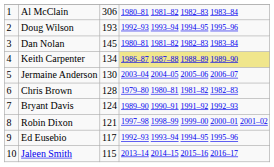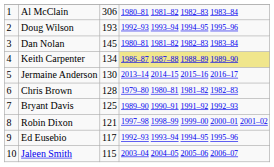 <table class="wikitable">
 <tr>
 </tr>
 <tr>
 <td>1</td>
 <td>Al McClain</td>
 <td>306</td>
 <td style="font-size:80%;"><a href='#'>1980–81</a> <a href='#'>1981–82</a> <a href='#'>1982–83</a> <a href='#'>1983–84</a></td>
 </tr>
 <tr>
 <td>2</td>
 <td>Doug Wilson</td>
 <td>193</td>
 <td style="font-size:80%;"><a href='#'>1992–93</a> <a href='#'>1993–94</a> <a href='#'>1994–95</a> <a href='#'>1995–96</a></td>
 </tr>
 <tr>
 <td>3</td>
 <td>Dan Nolan</td>
 <td>145</td>
 <td style="font-size:80%;"><a href='#'>1980–81</a> <a href='#'>1981–82</a> <a href='#'>1982–83</a> <a href='#'>1983–84</a></td>
 </tr>
 <tr>
 <td>4</td>
 <td>Keith Carpenter</td>
 <td>134</td>
 <td style="background: khaki; font-size:80%;"><a href='#'>1986–87</a> <a href='#'>1987–88</a> <a href='#'>1988–89</a> <a href='#'>1989–90</a></td>
 </tr>
 <tr>
 <td>5</td>
 <td>Jermaine Anderson</td>
 <td>130</td>
-<td style="font-size:80%;"><a href='#'>2003–04</a> <a href='#'>2004–05</a> <a href='#'>2005–06</a> <a href='#'>2006–07</a></td>
+<td style="font-size:80%;"><a href='#'>2013–14</a> <a href='#'>2014–15</a> <a href='#'>2015–16</a> <a href='#'>2016–17</a></td>
 </tr>
 <tr>
 <td>6</td>
 <td>Chris Brown</td>
 <td>128</td>
 <td style="font-size:80%;"><a href='#'>1979–80</a> <a href='#'>1980–81</a> <a href='#'>1981–82</a> <a href='#'>1982–83</a></td>
 </tr>
 <tr>
 <td>7</td>
 <td>Bryant Davis</td>
-<td>124</td>
+<td>125</td>
 <td style="font-size:80%;"><a href='#'>1989–90</a> <a href='#'>1990–91</a> <a href='#'>1991–92</a> <a href='#'>1992–93</a></td>
 </tr>
 <tr>
 <td>8</td>
 <td>Robin Dixon</td>
 <td>121</td>
 <td style="font-size:80%;"><a href='#'>1997–98</a> <a href='#'>1998–99</a> <a href='#'>1999–00</a> <a href='#'>2000–01</a> <a href='#'>2001–02</a></td>
 </tr>
 <tr>
 <td>9</td>
 <td>Ed Eusebio</td>
 <td>117</td>
 <td style="font-size:80%;"><a href='#'>1992–93</a> <a href='#'>1993–94</a> <a href='#'>1994–95</a> <a href='#'>1995–96</a></td>
 </tr>
 <tr>
 <td>10</td>
 <td><a href='#'>Jaleen Smith</a></td>
 <td>115</td>
-<td style="font-size:80%;"><a href='#'>2013–14</a> <a href='#'>2014–15</a> <a href='#'>2015–16</a> <a href='#'>2016–17</a></td>
+<td style="font-size:80%;"><a href='#'>2003–04</a> <a href='#'>2004–05</a> <a href='#'>2005–06</a> <a href='#'>2006–07</a></td>
 </tr>
 </table>
